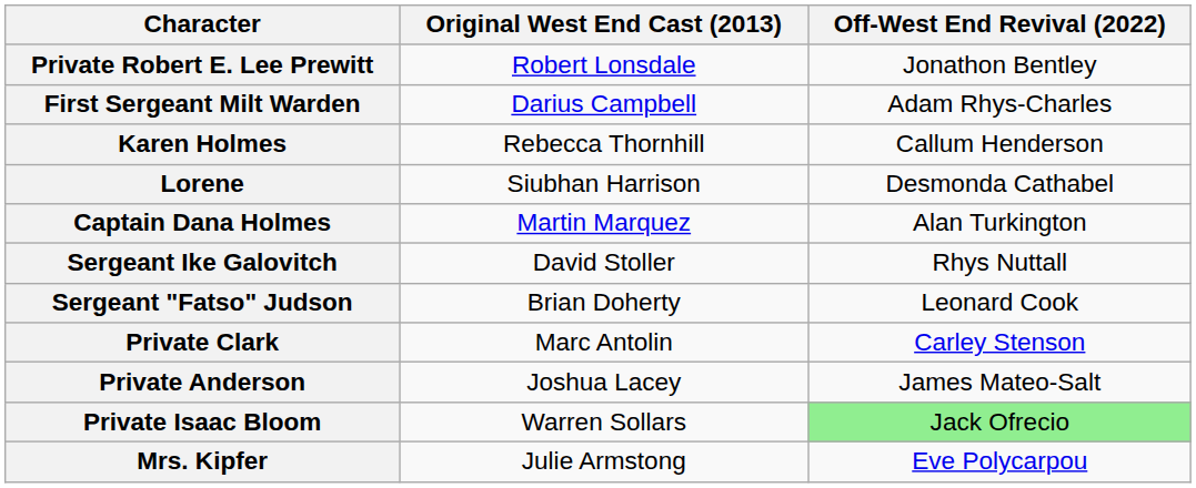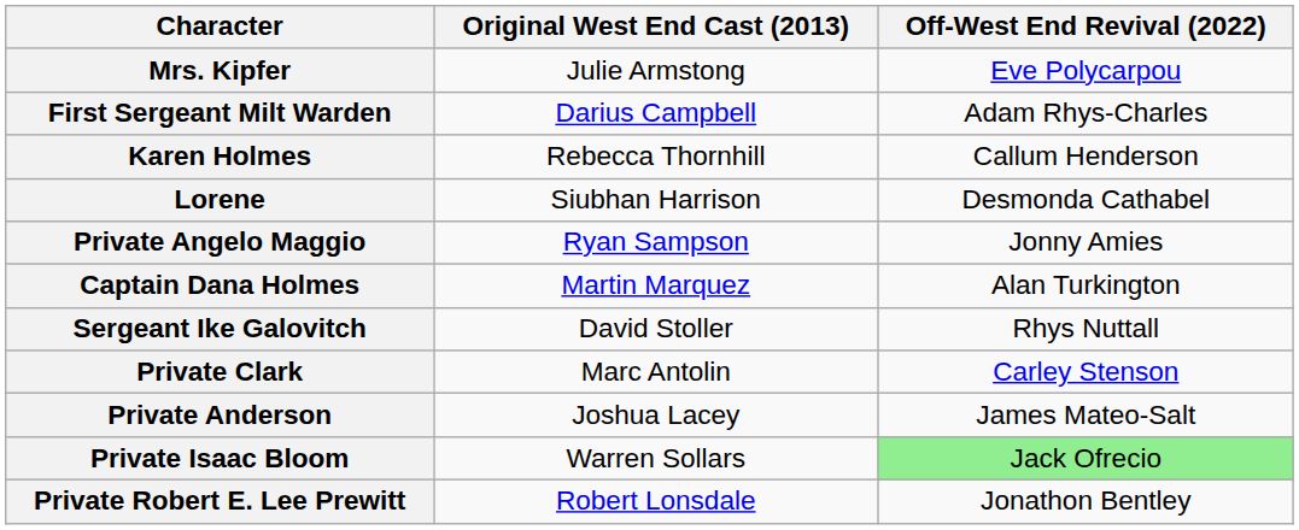 <table class="wikitable sortable" style="width:60%;">
 <tr>
 <th scope="col">Character</th>
 <th scope="col" class="unsortable">Original West End Cast (2013)</th>
 <th>Off-West End Revival (2022)</th>
 </tr>
 <tr>
-<th scope="row">Private Robert E. Lee Prewitt</th>
-<td style="text-align:center;"><a href='#'>Robert Lonsdale</a></td>
-<td style="text-align:center;">Jonathon Bentley</td>
+<th scope="row">Mrs. Kipfer</th>
+<td style="text-align:center;">Julie Armstong</td>
+<td style="text-align:center;"><a href='#'>Eve Polycarpou</a></td>
 </tr>
 <tr>
 <th scope="row">First Sergeant Milt Warden</th>
 <td style="text-align:center;"><a href='#'>Darius Campbell</a></td>
 <td style="text-align:center;">Adam Rhys-Charles</td>
 </tr>
 <tr>
 <th scope="row">Karen Holmes</th>
 <td style="text-align:center;">Rebecca Thornhill</td>
 <td style="text-align:center;">Callum Henderson</td>
 </tr>
 <tr>
 <th scope="row">Lorene</th>
 <td style="text-align:center;">Siubhan Harrison</td>
 <td style="text-align:center;">Desmonda Cathabel</td>
 </tr>
 <tr>
+<th scope="row">Private Angelo Maggio</th>
+<td style="text-align:center;"><a href='#'>Ryan Sampson</a></td>
+<td style="text-align:center;">Jonny Amies</td>
+</tr>
+<tr>
 <th scope="row">Captain Dana Holmes</th>
 <td style="text-align:center;"><a href='#'>Martin Marquez</a></td>
 <td style="text-align:center;">Alan Turkington</td>
 </tr>
 <tr>
 <th scope="row">Sergeant Ike Galovitch</th>
 <td style="text-align:center;">David Stoller</td>
 <td style="text-align:center;">Rhys Nuttall</td>
-</tr>
-<tr>
-<th scope="row">Sergeant "Fatso" Judson</th>
-<td style="text-align:center;">Brian Doherty</td>
-<td style="text-align:center;">Leonard Cook</td>
 </tr>
 <tr>
 <th scope="row">Private Clark</th>
 <td style="text-align:center;">Marc Antolin</td>
 <td style="text-align:center;"><a href='#'>Carley Stenson</a></td>
 </tr>
 <tr>
 <th scope="row">Private Anderson</th>
 <td style="text-align:center;">Joshua Lacey</td>
 <td style="text-align:center;">James Mateo-Salt</td>
 </tr>
 <tr>
 <th scope="row">Private Isaac Bloom</th>
 <td style="text-align:center;">Warren Sollars</td>
 <td style="background: lightgreen; text-align:center;">Jack Ofrecio</td>
 </tr>
 <tr>
-<th scope="row">Mrs. Kipfer</th>
-<td style="text-align:center;">Julie Armstong</td>
-<td style="text-align:center;"><a href='#'>Eve Polycarpou</a></td>
+<th scope="row">Private Robert E. Lee Prewitt</th>
+<td style="text-align:center;"><a href='#'>Robert Lonsdale</a></td>
+<td style="text-align:center;">Jonathon Bentley</td>
 </tr>
 </table>
